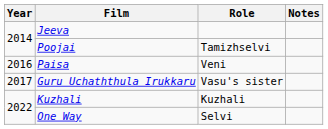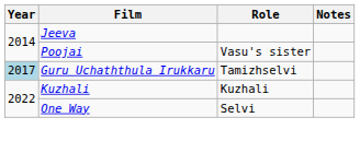 <table class="wikitable sortable">
 <tr>
 <th>Year</th>
 <th>Film</th>
 <th>Role</th>
 <th>Notes</th>
 </tr>
 <tr>
 <td rowspan="2">2014</td>
 <td><em><a href='#'>Jeeva</a></em></td>
 <td></td>
 <td></td>
 </tr>
 <tr>
 <td><em><a href='#'>Poojai</a></em></td>
-<td>Tamizhselvi</td>
+<td>Vasu's sister</td>
 <td></td>
 </tr>
 <tr>
-<td rowspan="1">2016</td>
-<td><em><a href='#'>Paisa</a></em></td>
-<td>Veni</td>
-<td></td>
-</tr>
-<tr>
-<td rowspan="1">2017</td>
+<td rowspan="1" style="background: lightblue;">2017</td>
 <td><em><a href='#'>Guru Uchaththula Irukkaru</a></em></td>
-<td>Vasu's sister</td>
+<td>Tamizhselvi</td>
 <td></td>
 </tr>
 <tr>
 <td rowspan="2">2022</td>
 <td><em><a href='#'>Kuzhali</a></em></td>
 <td>Kuzhali</td>
 <td></td>
 </tr>
 <tr>
 <td><em><a href='#'>One Way</a></em></td>
 <td>Selvi</td>
 <td></td>
 </tr>
 </table>
